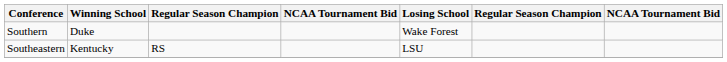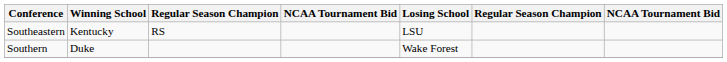 <table class="wikitable">
 <tr>
 <th>Conference</th>
 <th>Winning School</th>
 <th>Regular Season Champion</th>
 <th>NCAA Tournament Bid</th>
 <th>Losing School</th>
 <th>Regular Season Champion</th>
 <th>NCAA Tournament Bid</th>
 </tr>
 <tr>
+<td>Southeastern</td>
+<td>Kentucky</td>
+<td>RS</td>
+<td></td>
+<td>LSU</td>
+<td></td>
+<td></td>
+</tr>
+<tr>
 <td>Southern</td>
 <td>Duke</td>
 <td></td>
 <td></td>
 <td>Wake Forest</td>
 <td></td>
 <td></td>
 </tr>
 <tr>
-<td>Southeastern</td>
-<td>Kentucky</td>
-<td>RS</td>
-<td></td>
-<td>LSU</td>
-<td></td>
-<td></td>
-</tr>
-<tr>
 </tr>
 </table>
